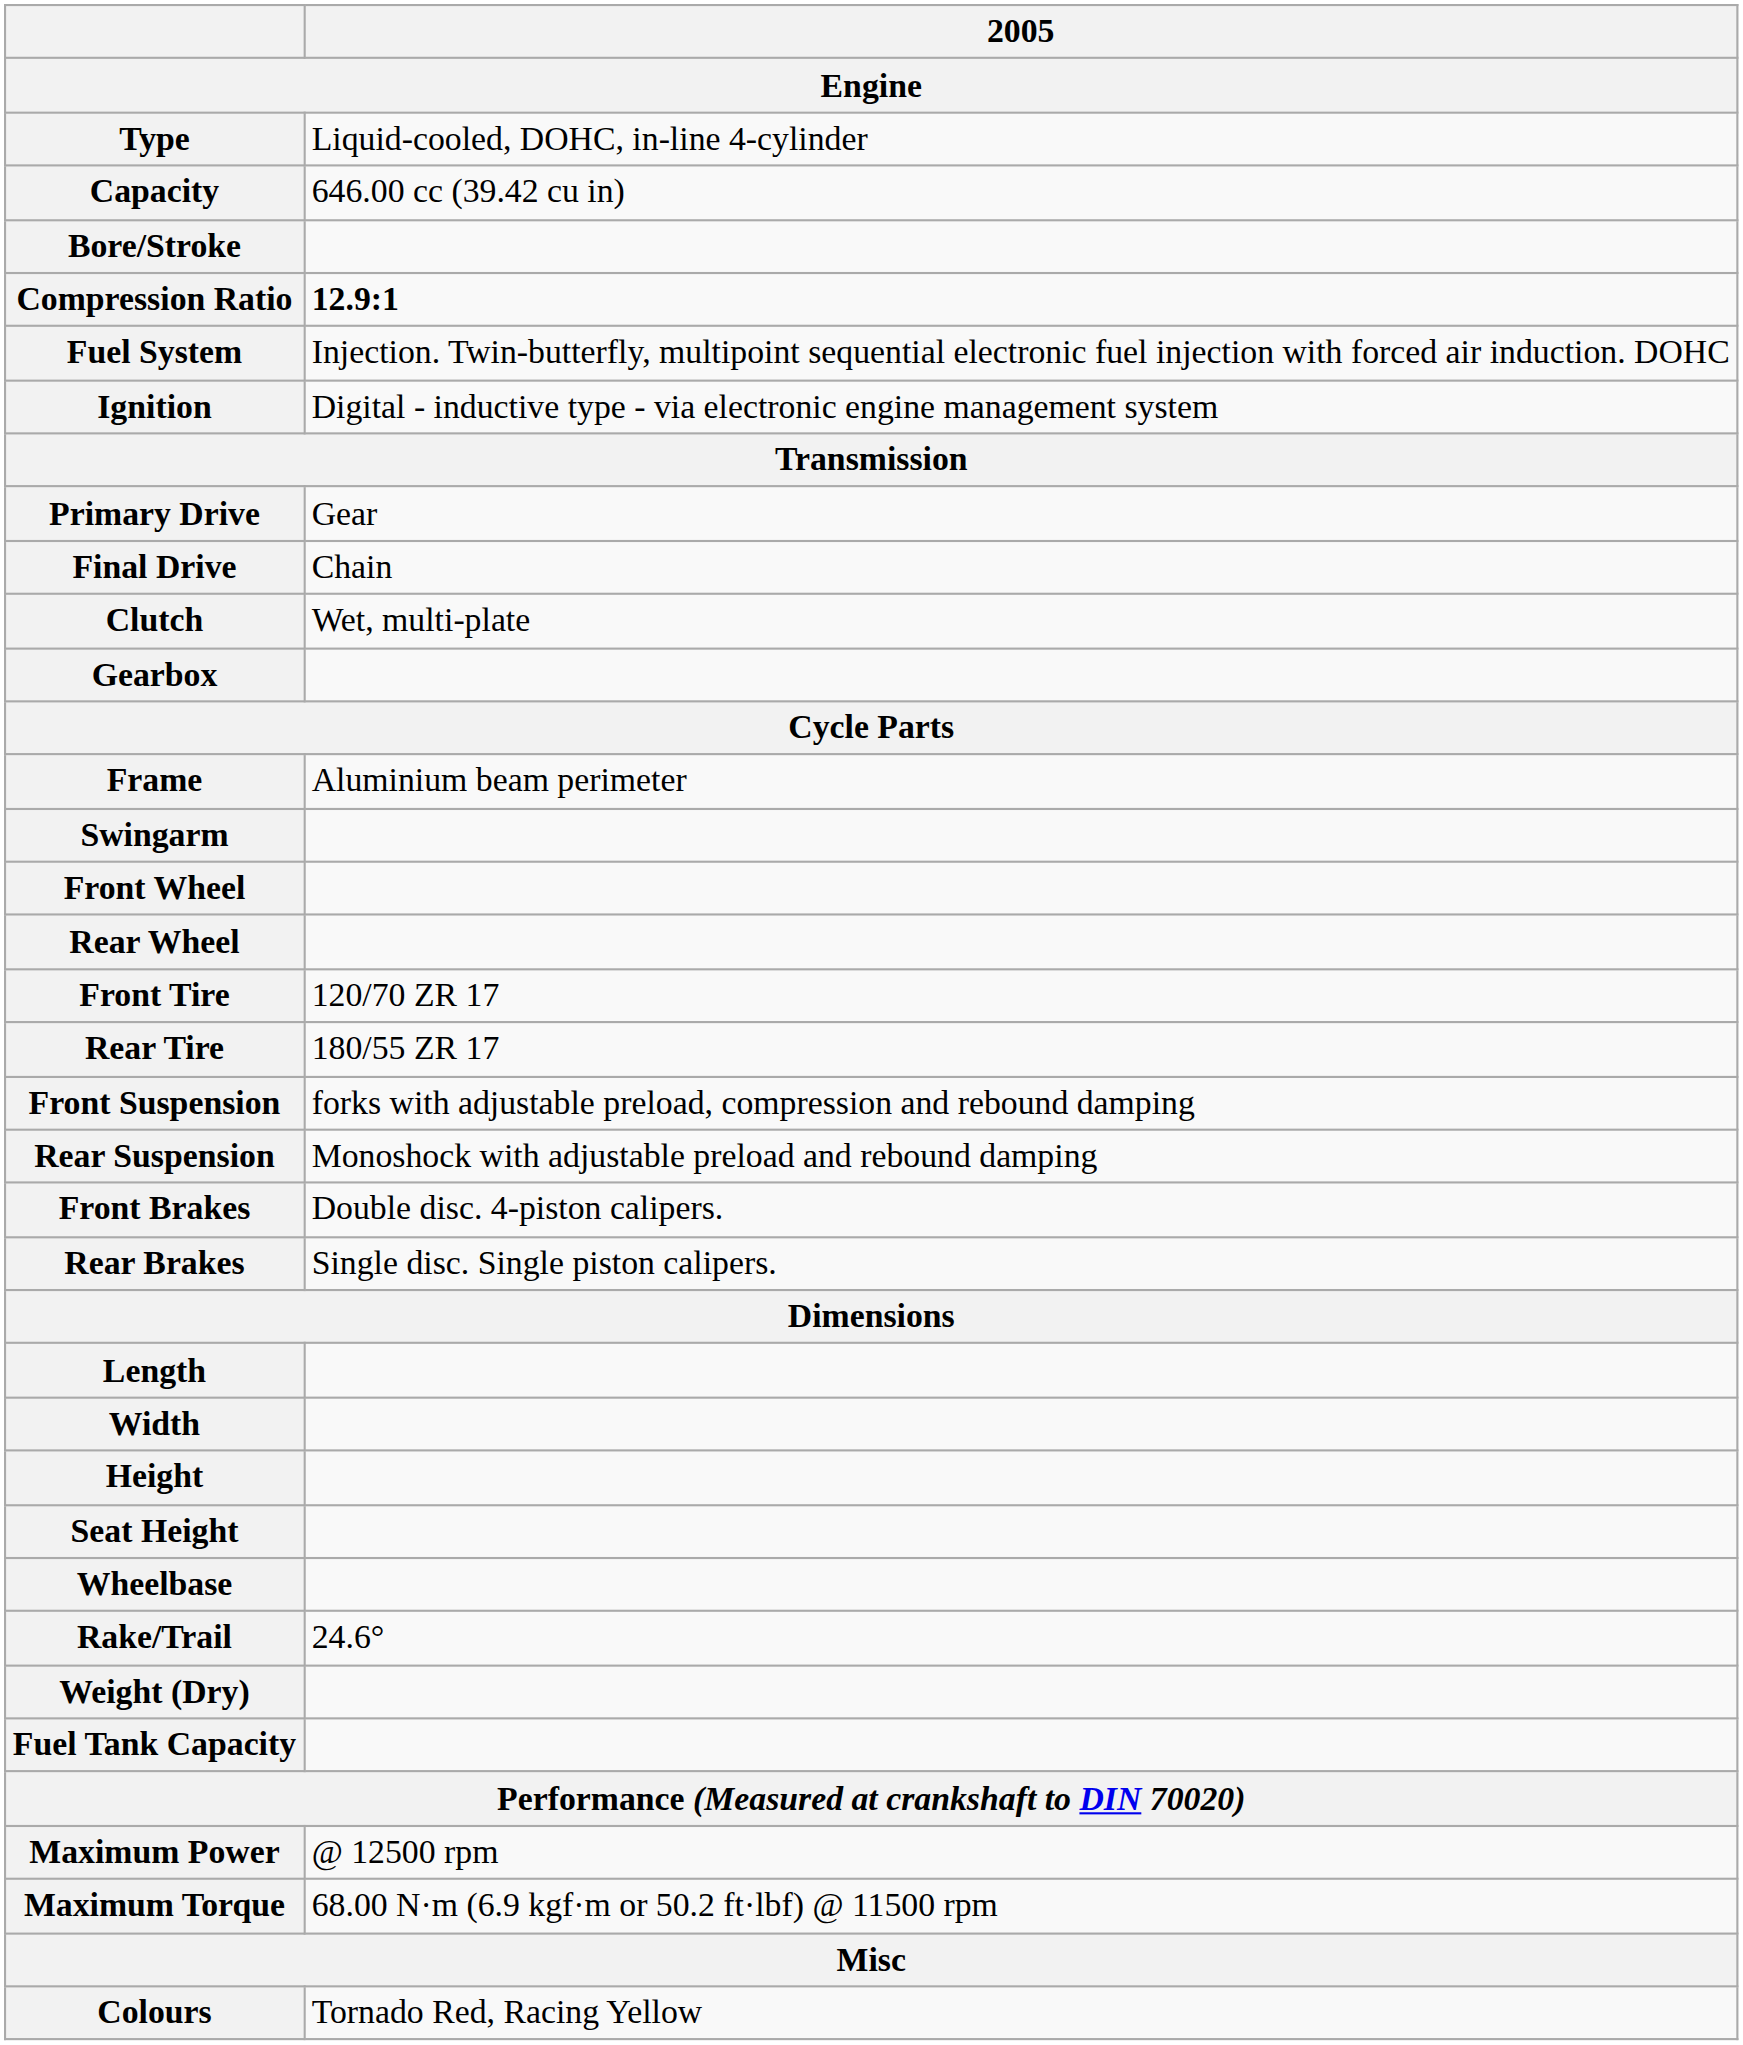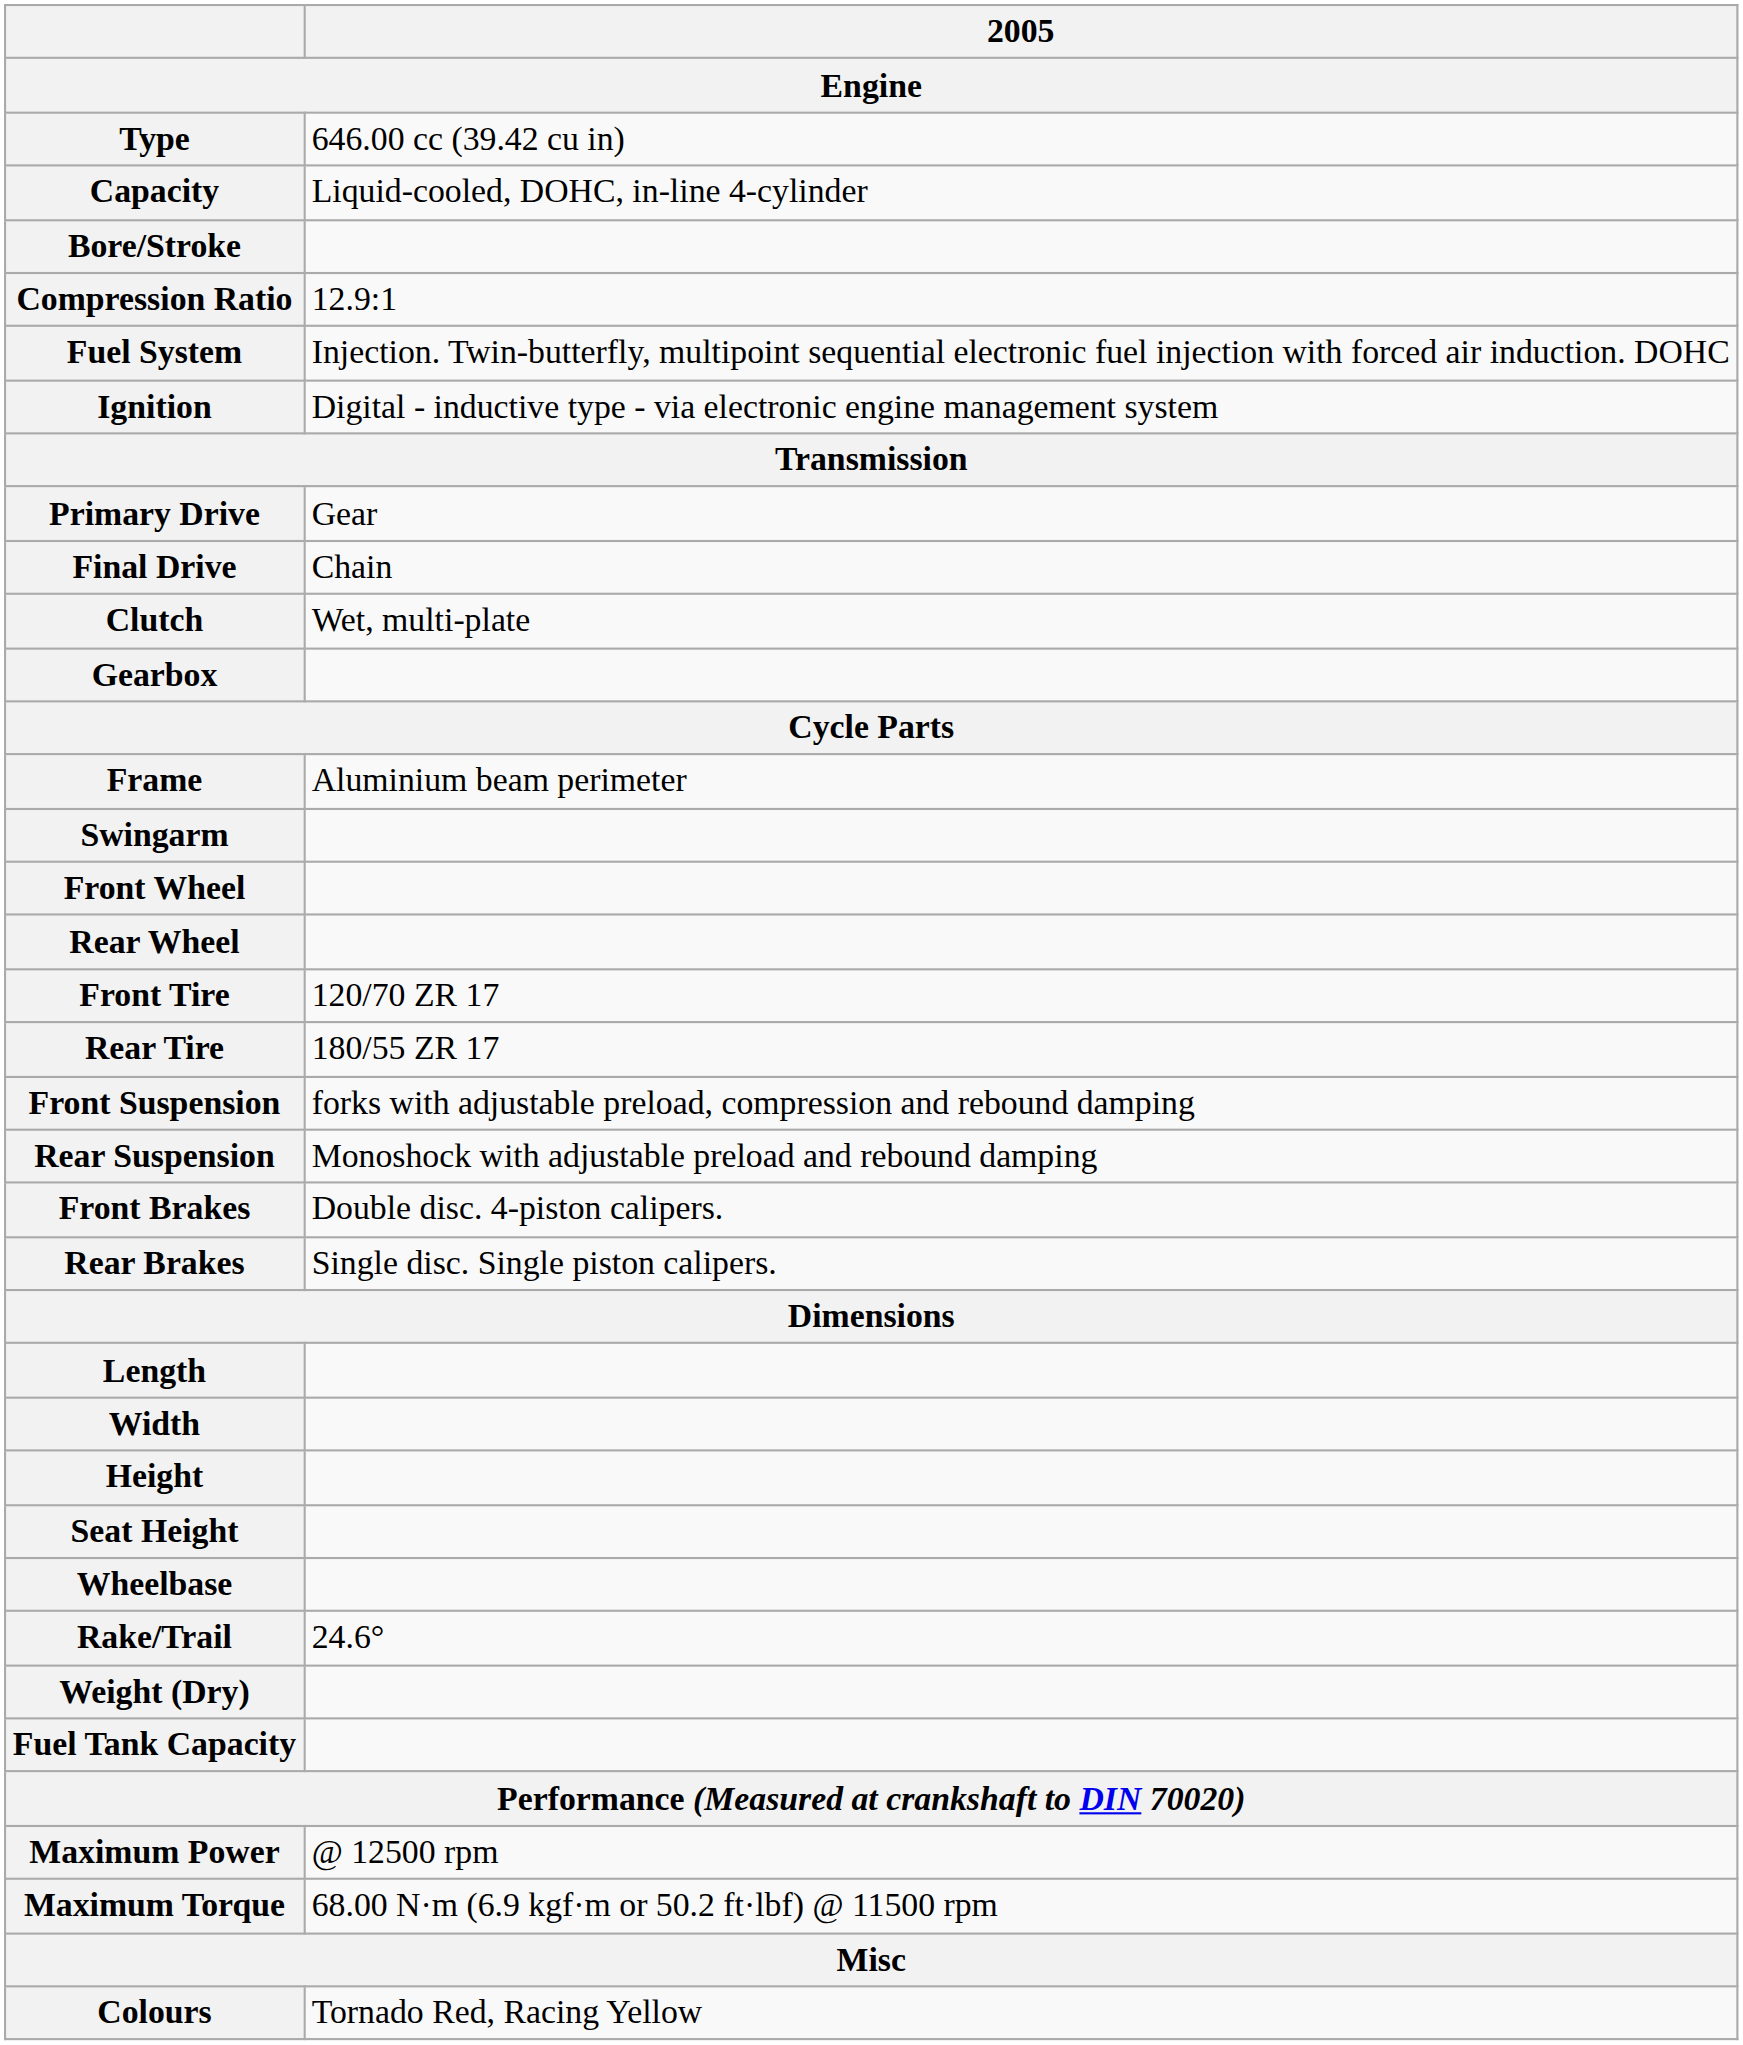 <table class="wikitable">
 <tr>
 <th></th>
 <th>2005</th>
 </tr>
 <tr>
 <th colspan="2">Engine</th>
 </tr>
 <tr>
 <th>Type</th>
-<td colspan="1">Liquid-cooled, DOHC, in-line 4-cylinder</td>
+<td colspan="1">646.00 cc (39.42 cu in)</td>
 </tr>
 <tr>
 <th>Capacity</th>
-<td colspan="1">646.00 cc (39.42 cu in)</td>
+<td colspan="1">Liquid-cooled, DOHC, in-line 4-cylinder</td>
 </tr>
 <tr>
 <th>Bore/Stroke</th>
 <td colspan="1"> </td>
 </tr>
 <tr>
 <th>Compression Ratio</th>
-<td colspan="1"><strong>12.9:1</strong></td>
+<td colspan="1">12.9:1</td>
 </tr>
 <tr>
 <th>Fuel System</th>
 <td colspan="1">Injection. Twin-butterfly, multipoint sequential electronic fuel injection with forced air induction. DOHC</td>
 </tr>
 <tr>
 <th>Ignition</th>
 <td colspan="1">Digital - inductive type - via electronic engine management system</td>
 </tr>
 <tr>
 <th colspan="2">Transmission</th>
 </tr>
 <tr>
 <th>Primary Drive</th>
 <td colspan="2">Gear</td>
 </tr>
 <tr>
 <th>Final Drive</th>
 <td colspan="2">Chain</td>
 </tr>
 <tr>
 <th>Clutch</th>
 <td colspan="2">Wet, multi-plate</td>
 </tr>
 <tr>
 <th>Gearbox</th>
 <td colspan="2"></td>
 </tr>
 <tr>
 <th colspan="3">Cycle Parts</th>
 </tr>
 <tr>
 <th>Frame</th>
 <td colspan="2">Aluminium beam perimeter</td>
 </tr>
 <tr>
 <th>Swingarm</th>
 <td colspan="2"></td>
 </tr>
 <tr>
 <th>Front Wheel</th>
 <td colspan="2"></td>
 </tr>
 <tr>
 <th>Rear Wheel</th>
 <td colspan="2"></td>
 </tr>
 <tr>
 <th>Front Tire</th>
 <td colspan="2">120/70 ZR 17</td>
 </tr>
 <tr>
 <th>Rear Tire</th>
 <td colspan="2">180/55 ZR 17</td>
 </tr>
 <tr>
 <th>Front Suspension</th>
 <td> forks with adjustable preload, compression and rebound damping</td>
 </tr>
 <tr>
 <th>Rear Suspension</th>
 <td colspan="2">Monoshock with adjustable preload and rebound damping</td>
 </tr>
 <tr>
 <th>Front Brakes</th>
 <td colspan="2">Double disc. 4-piston calipers. </td>
 </tr>
 <tr>
 <th>Rear Brakes</th>
 <td colspan="2">Single disc. Single piston calipers. </td>
 </tr>
 <tr>
 <th colspan="3">Dimensions</th>
 </tr>
 <tr>
 <th>Length</th>
 <td colspan="2"></td>
 </tr>
 <tr>
 <th>Width</th>
 <td colspan="2"></td>
 </tr>
 <tr>
 <th>Height</th>
 <td colspan="2"></td>
 </tr>
 <tr>
 <th>Seat Height</th>
 <td colspan="2"></td>
 </tr>
 <tr>
 <th>Wheelbase</th>
 <td colspan="2"></td>
 </tr>
 <tr>
 <th>Rake/Trail</th>
 <td colspan="2">24.6°</td>
 </tr>
 <tr>
 <th>Weight (Dry)</th>
 <td colspan="2"></td>
 </tr>
 <tr>
 <th>Fuel Tank Capacity</th>
 <td colspan="2"></td>
 </tr>
 <tr>
 <th colspan="3">Performance <em>(Measured at crankshaft to <a href='#'>DIN</a> 70020)</em></th>
 </tr>
 <tr>
 <th>Maximum Power</th>
 <td colspan="2"> @ 12500 rpm</td>
 </tr>
 <tr>
 <th>Maximum Torque</th>
 <td colspan="2">68.00 N·m (6.9 kgf·m or 50.2 ft·lbf) @ 11500 rpm</td>
 </tr>
 <tr>
 <th colspan="3">Misc</th>
 </tr>
 <tr>
 <th>Colours</th>
 <td colspan="2">Tornado Red, Racing Yellow</td>
 </tr>
 </table>
